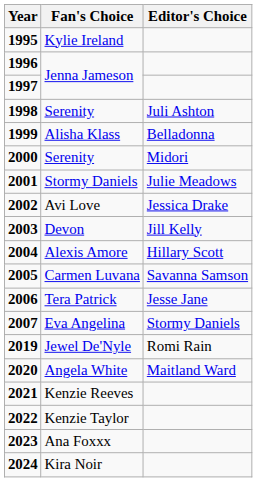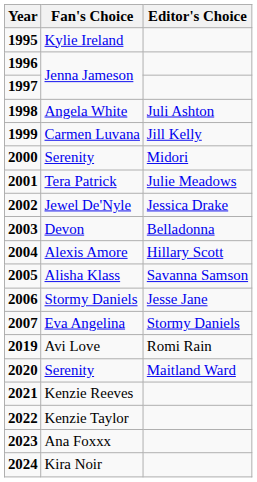 <table class="wikitable">
 <tr>
 <th>Year</th>
 <th>Fan's Choice</th>
 <th>Editor's Choice</th>
 </tr>
 <tr>
 <td><strong>1995</strong></td>
 <td><a href='#'>Kylie Ireland</a></td>
 <td></td>
 </tr>
 <tr>
 <td><strong>1996</strong></td>
 <td rowspan="2"><a href='#'>Jenna Jameson</a></td>
 <td></td>
 </tr>
 <tr>
 <td><strong>1997</strong></td>
 <td></td>
 </tr>
 <tr>
 <td><strong>1998</strong></td>
-<td><a href='#'>Serenity</a></td>
+<td><a href='#'>Angela White</a></td>
 <td><a href='#'>Juli Ashton</a></td>
 </tr>
 <tr>
 <td><strong>1999</strong></td>
-<td><a href='#'>Alisha Klass</a></td>
-<td><a href='#'>Belladonna</a></td>
+<td><a href='#'>Carmen Luvana</a></td>
+<td><a href='#'>Jill Kelly</a></td>
 </tr>
 <tr>
 <td><strong>2000</strong></td>
 <td><a href='#'>Serenity</a></td>
 <td><a href='#'>Midori</a></td>
 </tr>
 <tr>
 <td><strong>2001</strong></td>
-<td><a href='#'>Stormy Daniels</a></td>
+<td><a href='#'>Tera Patrick</a></td>
 <td><a href='#'>Julie Meadows</a></td>
 </tr>
 <tr>
 <td><strong>2002</strong></td>
-<td>Avi Love</td>
+<td><a href='#'>Jewel De'Nyle</a></td>
 <td><a href='#'>Jessica Drake</a></td>
 </tr>
 <tr>
 <td><strong>2003</strong></td>
 <td><a href='#'>Devon</a></td>
-<td><a href='#'>Jill Kelly</a></td>
+<td><a href='#'>Belladonna</a></td>
 </tr>
 <tr>
 <td><strong>2004</strong></td>
 <td><a href='#'>Alexis Amore</a></td>
 <td><a href='#'>Hillary Scott</a></td>
 </tr>
 <tr>
 <td><strong>2005</strong></td>
-<td><a href='#'>Carmen Luvana</a></td>
+<td><a href='#'>Alisha Klass</a></td>
 <td><a href='#'>Savanna Samson</a></td>
 </tr>
 <tr>
 <td><strong>2006</strong></td>
-<td><a href='#'>Tera Patrick</a></td>
+<td><a href='#'>Stormy Daniels</a></td>
 <td><a href='#'>Jesse Jane</a></td>
 </tr>
 <tr>
 <td><strong>2007</strong></td>
 <td><a href='#'>Eva Angelina</a></td>
 <td><a href='#'>Stormy Daniels</a></td>
 </tr>
 <tr>
 <td><strong>2019</strong></td>
-<td><a href='#'>Jewel De'Nyle</a></td>
+<td>Avi Love</td>
 <td>Romi Rain</td>
 </tr>
 <tr>
 <td><strong>2020</strong></td>
-<td><a href='#'>Angela White</a></td>
+<td><a href='#'>Serenity</a></td>
 <td><a href='#'>Maitland Ward</a></td>
 </tr>
 <tr>
 <td><strong>2021</strong></td>
 <td>Kenzie Reeves</td>
 <td></td>
 </tr>
 <tr>
 <td><strong>2022</strong></td>
 <td>Kenzie Taylor</td>
 <td></td>
 </tr>
 <tr>
 <td><strong>2023</strong></td>
 <td>Ana Foxxx</td>
 <td></td>
 </tr>
 <tr>
 <td><strong>2024</strong></td>
 <td>Kira Noir</td>
 </tr>
 </table>
